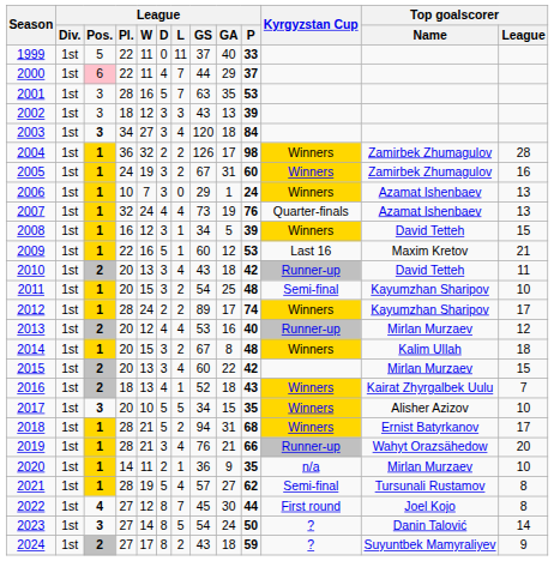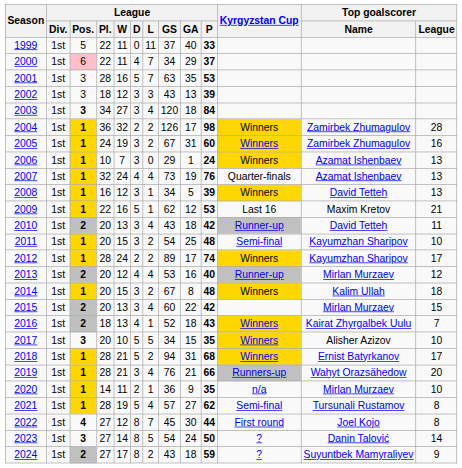 <table class="wikitable mw-collapsible mw-collapsed"  style="margin:auto; border:1px solid #aaa; font-size:90%;">
 <tr style="background:#efefef;">
 <th rowspan="2">Season</th>
 <th colspan="9">League</th>
 <th rowspan="2"><a href='#'>Kyrgyzstan Cup</a></th>
 <th colspan="2">Top goalscorer</th>
 </tr>
 <tr>
 <th>Div.</th>
 <th>Pos.</th>
 <th>Pl.</th>
 <th>W</th>
 <th>D</th>
 <th>L</th>
 <th>GS</th>
 <th>GA</th>
 <th>P</th>
 <th>Name</th>
 <th>League</th>
 </tr>
 <tr>
 <td align=center><a href='#'>1999</a></td>
 <td align=center>1st</td>
 <td align=center>5</td>
 <td align=center>22</td>
 <td align=center>11</td>
 <td align=center>0</td>
 <td align=center>11</td>
 <td align=center>37</td>
 <td align=center>40</td>
 <td align=center><strong>33</strong></td>
 <td align=center></td>
 <td align=center></td>
 <td align=center></td>
 </tr>
 <tr>
 <td align=center><a href='#'>2000</a></td>
 <td align=center>1st</td>
 <td align=center style="background: pink;">6</td>
 <td align=center>22</td>
 <td align=center>11</td>
 <td align=center>4</td>
 <td align=center>7</td>
-<td align=center>44</td>
+<td align=center>34</td>
 <td align=center>29</td>
 <td align=center><strong>37</strong></td>
 <td align=center></td>
 <td align=center></td>
 <td align=center></td>
 </tr>
 <tr>
 <td align=center><a href='#'>2001</a></td>
 <td align=center>1st</td>
 <td align=center>3</td>
 <td align=center>28</td>
 <td align=center>16</td>
 <td align=center>5</td>
 <td align=center>7</td>
 <td align=center>63</td>
 <td align=center>35</td>
 <td align=center><strong>53</strong></td>
 <td align=center></td>
 <td align=center></td>
 <td align=center></td>
 </tr>
 <tr>
 <td align=center><a href='#'>2002</a></td>
 <td align=center>1st</td>
 <td align=center>3</td>
 <td align=center>18</td>
 <td align=center>12</td>
 <td align=center>3</td>
 <td align=center>3</td>
 <td align=center>43</td>
 <td align=center>13</td>
 <td align=center><strong>39</strong></td>
 <td align=center></td>
 <td align=center></td>
 <td align=center></td>
 </tr>
 <tr>
 <td align=center><a href='#'>2003</a></td>
 <td align=center>1st</td>
 <td align=center><strong>3</strong></td>
 <td align=center>34</td>
 <td align=center>27</td>
 <td align=center>3</td>
 <td align=center>4</td>
 <td align=center>120</td>
 <td align=center>18</td>
 <td align=center><strong>84</strong></td>
 <td align=center></td>
 <td align=center></td>
 <td align=center></td>
 </tr>
 <tr>
 <td align=center><a href='#'>2004</a></td>
 <td align=center>1st</td>
 <td style="text-align:center; background:gold;"><strong>1</strong></td>
 <td align=center>36</td>
 <td align=center>32</td>
 <td align=center>2</td>
 <td align=center>2</td>
 <td align=center>126</td>
 <td align=center>17</td>
 <td align=center><strong>98</strong></td>
 <td style="text-align:center; background:gold;">Winners</td>
 <td align=center><a href='#'>Zamirbek Zhumagulov</a></td>
 <td align=center>28</td>
 </tr>
 <tr>
 <td align=center><a href='#'>2005</a></td>
 <td align=center>1st</td>
 <td style="text-align:center; background:gold;"><strong>1</strong></td>
 <td align=center>24</td>
 <td align=center>19</td>
 <td align=center>3</td>
 <td align=center>2</td>
 <td align=center>67</td>
 <td align=center>31</td>
 <td align=center><strong>60</strong></td>
 <td style="text-align:center; background:gold;"><a href='#'>Winners</a></td>
 <td align=center><a href='#'>Zamirbek Zhumagulov</a></td>
 <td align=center>16</td>
 </tr>
 <tr>
 <td align=center><a href='#'>2006</a></td>
 <td align=center>1st</td>
 <td style="text-align:center; background:gold;"><strong>1</strong></td>
 <td align=center>10</td>
 <td align=center>7</td>
 <td align=center>3</td>
 <td align=center>0</td>
 <td align=center>29</td>
 <td align=center>1</td>
 <td align=center><strong>24</strong></td>
 <td style="text-align:center; background:gold;">Winners</td>
 <td align=center><a href='#'>Azamat Ishenbaev</a></td>
 <td align=center>13</td>
 </tr>
 <tr>
 <td align=center><a href='#'>2007</a></td>
 <td align=center>1st</td>
 <td style="text-align:center; background:gold;"><strong>1</strong></td>
 <td align=center>32</td>
 <td align=center>24</td>
 <td align=center>4</td>
 <td align=center>4</td>
 <td align=center>73</td>
 <td align=center>19</td>
 <td align=center><strong>76</strong></td>
 <td align=center>Quarter-finals</td>
 <td align=center><a href='#'>Azamat Ishenbaev</a></td>
 <td align=center>13</td>
 </tr>
 <tr>
 <td align=center><a href='#'>2008</a></td>
 <td align=center>1st</td>
 <td style="text-align:center; background:gold;"><strong>1</strong></td>
 <td align=center>16</td>
 <td align=center>12</td>
 <td align=center>3</td>
 <td align=center>1</td>
 <td align=center>34</td>
 <td align=center>5</td>
 <td align=center><strong>39</strong></td>
 <td style="text-align:center; background:gold;">Winners</td>
 <td align=center><a href='#'>David Tetteh</a></td>
-<td align=center>15</td>
+<td align=center>13</td>
 </tr>
 <tr>
 <td align=center><a href='#'>2009</a></td>
 <td align=center>1st</td>
 <td style="text-align:center; background:gold;"><strong>1</strong></td>
 <td align=center>22</td>
 <td align=center>16</td>
 <td align=center>5</td>
 <td align=center>1</td>
-<td align=center>60</td>
+<td align=center>62</td>
 <td align=center>12</td>
 <td align=center><strong>53</strong></td>
 <td align=center>Last 16</td>
 <td align=center>Maxim Kretov</td>
 <td align=center>21</td>
 </tr>
 <tr>
 <td align=center><a href='#'>2010</a></td>
 <td align=center>1st</td>
 <td style="text-align:center; background:silver;"><strong>2</strong></td>
 <td align=center>20</td>
 <td align=center>13</td>
 <td align=center>3</td>
 <td align=center>4</td>
 <td align=center>43</td>
 <td align=center>18</td>
 <td align=center><strong>42</strong></td>
 <td style="text-align:center; background:silver;"><a href='#'>Runner-up</a></td>
 <td align=center><a href='#'>David Tetteh</a></td>
 <td align=center>11</td>
 </tr>
 <tr>
 <td align=center><a href='#'>2011</a></td>
 <td align=center>1st</td>
 <td style="text-align:center; background:gold;"><strong>1</strong></td>
 <td align=center>20</td>
 <td align=center>15</td>
 <td align=center>3</td>
 <td align=center>2</td>
 <td align=center>54</td>
 <td align=center>25</td>
 <td align=center><strong>48</strong></td>
 <td align=center><a href='#'>Semi-final</a></td>
 <td align=center><a href='#'>Kayumzhan Sharipov</a></td>
 <td align=center>10</td>
 </tr>
 <tr>
 <td align=center><a href='#'>2012</a></td>
 <td align=center>1st</td>
 <td style="text-align:center; background:gold;"><strong>1</strong></td>
 <td align=center>28</td>
 <td align=center>24</td>
 <td align=center>2</td>
 <td align=center>2</td>
 <td align=center>89</td>
 <td align=center>17</td>
 <td align=center><strong>74</strong></td>
 <td style="text-align:center; background:gold;">Winners</td>
 <td align=center><a href='#'>Kayumzhan Sharipov</a></td>
 <td align=center>17</td>
 </tr>
 <tr>
 <td align=center><a href='#'>2013</a></td>
 <td align=center>1st</td>
 <td style="text-align:center; background:silver;"><strong>2</strong></td>
 <td align=center>20</td>
 <td align=center>12</td>
 <td align=center>4</td>
 <td align=center>4</td>
 <td align=center>53</td>
 <td align=center>16</td>
 <td align=center><strong>40</strong></td>
 <td style="text-align:center; background:silver;"><a href='#'>Runner-up</a></td>
 <td align=center><a href='#'>Mirlan Murzaev</a></td>
 <td align=center>12</td>
 </tr>
 <tr>
 <td align=center><a href='#'>2014</a></td>
 <td align=center>1st</td>
 <td style="text-align:center; background:gold;"><strong>1</strong></td>
 <td align=center>20</td>
 <td align=center>15</td>
 <td align=center>3</td>
 <td align=center>2</td>
 <td align=center>67</td>
 <td align=center>8</td>
 <td align=center><strong>48</strong></td>
 <td style="text-align:center; background:gold;">Winners</td>
 <td align=center><a href='#'>Kalim Ullah</a></td>
 <td align=center>18</td>
 </tr>
 <tr>
 <td align=center><a href='#'>2015</a></td>
 <td align=center>1st</td>
 <td style="text-align:center; background:silver;"><strong>2</strong></td>
 <td align=center>20</td>
 <td align=center>13</td>
 <td align=center>3</td>
 <td align=center>4</td>
 <td align=center>60</td>
 <td align=center>22</td>
 <td align=center><strong>42</strong></td>
 <td align=center></td>
 <td align=center><a href='#'>Mirlan Murzaev</a></td>
 <td align=center>15</td>
 </tr>
 <tr>
 <td align=center><a href='#'>2016</a></td>
 <td align=center>1st</td>
 <td style="text-align:center; background:silver;"><strong>2</strong></td>
 <td align=center>18</td>
 <td align=center>13</td>
 <td align=center>4</td>
 <td align=center>1</td>
 <td align=center>52</td>
 <td align=center>18</td>
 <td align=center><strong>43</strong></td>
 <td style="text-align:center; background:gold;"><a href='#'>Winners</a></td>
 <td align=center><a href='#'>Kairat Zhyrgalbek Uulu</a></td>
 <td align=center>7</td>
 </tr>
 <tr>
 <td align=center><a href='#'>2017</a></td>
 <td align=center>1st</td>
 <td align=center><strong>3</strong></td>
 <td align=center>20</td>
 <td align=center>10</td>
 <td align=center>5</td>
 <td align=center>5</td>
 <td align=center>34</td>
 <td align=center>15</td>
 <td align=center><strong>35</strong></td>
 <td style="text-align:center; background:gold;"><a href='#'>Winners</a></td>
 <td align=center>Alisher Azizov</td>
 <td align=center>10</td>
 </tr>
 <tr>
 <td align=center><a href='#'>2018</a></td>
 <td align=center>1st</td>
 <td style="text-align:center; background:gold;"><strong>1</strong></td>
 <td align=center>28</td>
 <td align=center>21</td>
 <td align=center>5</td>
 <td align=center>2</td>
 <td align=center>94</td>
 <td align=center>31</td>
 <td align=center><strong>68</strong></td>
 <td style="text-align:center; background:gold;"><a href='#'>Winners</a></td>
 <td align=center><a href='#'>Ernist Batyrkanov</a></td>
 <td align=center>17</td>
 </tr>
 <tr>
 <td align=center><a href='#'>2019</a></td>
 <td align=center>1st</td>
 <td style="text-align:center; background:gold;"><strong>1</strong></td>
 <td align=center>28</td>
 <td align=center>21</td>
 <td align=center>3</td>
 <td align=center>4</td>
 <td align=center>76</td>
 <td align=center>21</td>
 <td align=center><strong>66</strong></td>
-<td style="text-align:center; background:silver;"><a href='#'>Runner-up</a></td>
+<td style="text-align:center; background:silver;"><a href='#'>Runners-up</a></td>
 <td align=center><a href='#'>Wahyt Orazsähedow</a></td>
 <td align=center>20</td>
 </tr>
 <tr>
 <td align=center><a href='#'>2020</a></td>
 <td align=center>1st</td>
 <td style="text-align:center; background:gold;"><strong>1</strong></td>
 <td align=center>14</td>
 <td align=center>11</td>
 <td align=center>2</td>
 <td align=center>1</td>
 <td align=center>36</td>
 <td align=center>9</td>
 <td align=center><strong>35</strong></td>
 <td align=center><a href='#'>n/a</a></td>
 <td align=center><a href='#'>Mirlan Murzaev</a></td>
 <td align=center>10</td>
 </tr>
 <tr>
 <td align=center><a href='#'>2021</a></td>
 <td align=center>1st</td>
 <td style="text-align:center; background:gold;"><strong>1</strong></td>
 <td align=center>28</td>
 <td align=center>19</td>
 <td align=center>5</td>
 <td align=center>4</td>
 <td align=center>57</td>
 <td align=center>27</td>
 <td align=center><strong>62</strong></td>
 <td align=center><a href='#'>Semi-final</a></td>
 <td align=center><a href='#'>Tursunali Rustamov</a></td>
 <td align=center>8</td>
 </tr>
 <tr>
 <td align=center><a href='#'>2022</a></td>
 <td align=center>1st</td>
 <td align=center><strong>4</strong></td>
 <td align=center>27</td>
 <td align=center>12</td>
 <td align=center>8</td>
 <td align=center>7</td>
 <td align=center>45</td>
 <td align=center>30</td>
 <td align=center><strong>44</strong></td>
 <td align=center><a href='#'>First round</a></td>
 <td align=center><a href='#'>Joel Kojo</a></td>
 <td align=center>8</td>
 </tr>
 <tr>
 <td align=center><a href='#'>2023</a></td>
 <td align=center>1st</td>
 <td align=center><strong>3</strong></td>
 <td align=center>27</td>
 <td align=center>14</td>
 <td align=center>8</td>
 <td align=center>5</td>
 <td align=center>54</td>
 <td align=center>24</td>
 <td align=center><strong>50</strong></td>
 <td align=center><a href='#'>?</a></td>
 <td align=center><a href='#'>Danin Talović</a></td>
 <td align=center>14</td>
 </tr>
 <tr>
 <td align=center><a href='#'>2024</a></td>
 <td align=center>1st</td>
 <td style="text-align:center; background:silver;"><strong>2</strong></td>
 <td align=center>27</td>
 <td align=center>17</td>
 <td align=center>8</td>
 <td align=center>2</td>
 <td align=center>43</td>
 <td align=center>18</td>
 <td align=center><strong>59</strong></td>
 <td align=center><a href='#'>?</a></td>
 <td align=center><a href='#'>Suyuntbek Mamyraliyev</a></td>
 <td align=center>9</td>
 </tr>
 </table>
